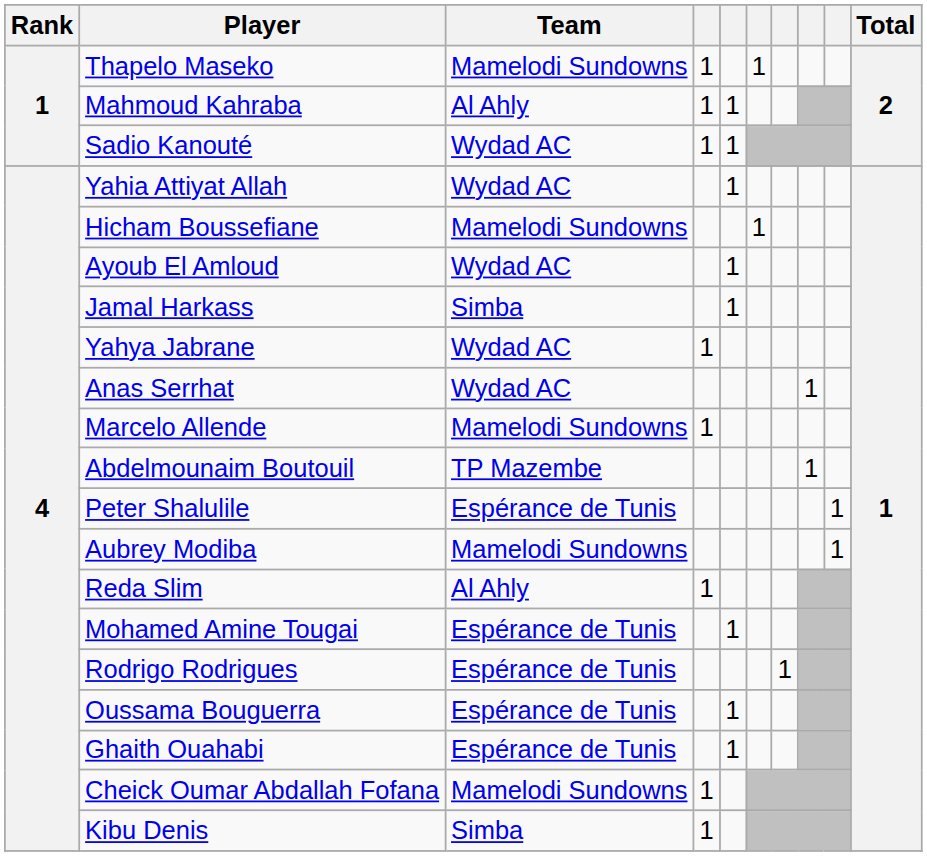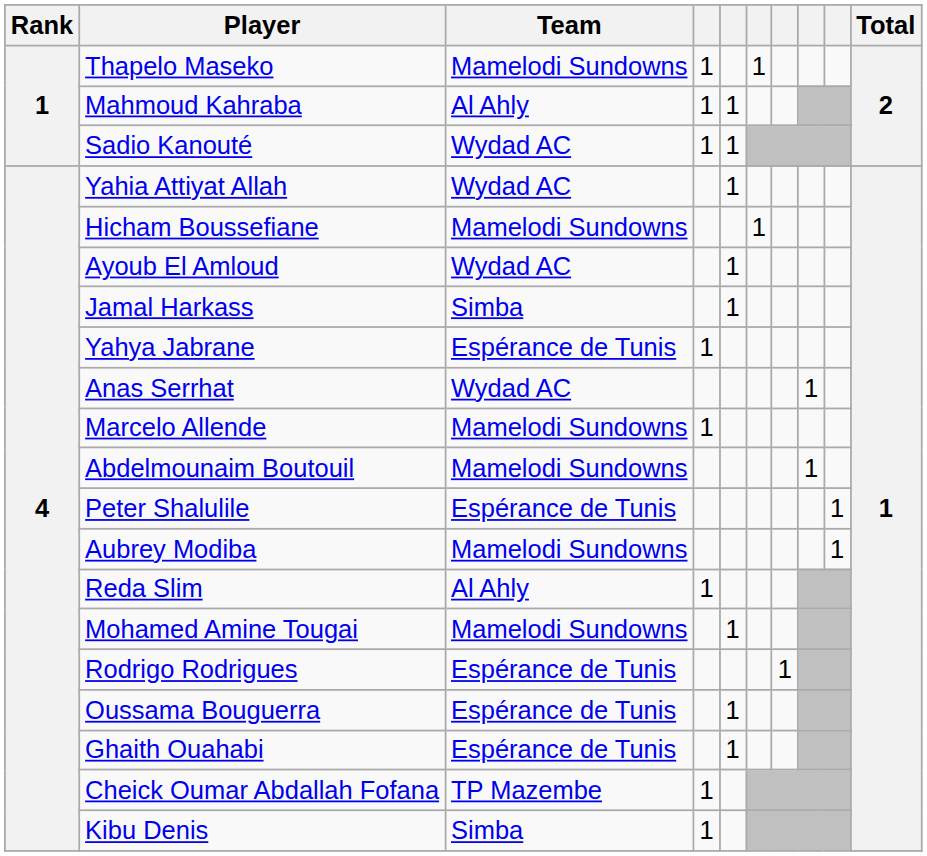 <table class="wikitable" style="text-align:center; font-size:90%">
 <tr>
 <th>Rank</th>
 <th>Player</th>
 <th>Team</th>
 <th></th>
 <th></th>
 <th></th>
 <th></th>
 <th></th>
 <th></th>
 <th>Total</th>
 </tr>
 <tr>
 <th rowspan=3>1</th>
 <td align=left> <a href='#'>Thapelo Maseko</a></td>
 <td align=left> <a href='#'>Mamelodi Sundowns</a></td>
 <td>1</td>
 <td></td>
 <td>1</td>
 <td></td>
 <td></td>
 <td></td>
 <th rowspan=3>2</th>
 </tr>
 <tr>
 <td align=left> <a href='#'>Mahmoud Kahraba</a></td>
 <td align=left> <a href='#'>Al Ahly</a></td>
 <td>1</td>
 <td>1</td>
 <td></td>
 <td></td>
 <td bgcolor=silver colspan=2></td>
 </tr>
 <tr>
 <td align=left> <a href='#'>Sadio Kanouté</a></td>
 <td align=left> <a href='#'>Wydad AC</a></td>
 <td>1</td>
 <td>1</td>
 <td bgcolor=silver colspan=4></td>
 </tr>
 <tr>
 <th rowspan=17>4</th>
 <td align=left> <a href='#'>Yahia Attiyat Allah</a></td>
 <td align=left> <a href='#'>Wydad AC</a></td>
 <td></td>
 <td>1</td>
 <td></td>
 <td></td>
 <td></td>
 <td></td>
 <th rowspan=17>1</th>
 </tr>
 <tr>
 <td align=left> <a href='#'>Hicham Boussefiane</a></td>
 <td align=left> <a href='#'>Mamelodi Sundowns</a></td>
 <td></td>
 <td></td>
 <td>1</td>
 <td></td>
 <td></td>
 <td></td>
 </tr>
 <tr>
 <td align=left> <a href='#'>Ayoub El Amloud</a></td>
 <td align=left> <a href='#'>Wydad AC</a></td>
 <td></td>
 <td>1</td>
 <td></td>
 <td></td>
 <td></td>
 <td></td>
 </tr>
 <tr>
 <td align=left> <a href='#'>Jamal Harkass</a></td>
 <td align=left> <a href='#'>Simba</a></td>
 <td></td>
 <td>1</td>
 <td></td>
 <td></td>
 <td></td>
 <td></td>
 </tr>
 <tr>
 <td align=left> <a href='#'>Yahya Jabrane</a></td>
-<td align=left> <a href='#'>Wydad AC</a></td>
+<td align=left> <a href='#'>Espérance de Tunis</a></td>
 <td>1</td>
 <td></td>
 <td></td>
 <td></td>
 <td></td>
 <td></td>
 </tr>
 <tr>
 <td align=left> <a href='#'>Anas Serrhat</a></td>
 <td align=left> <a href='#'>Wydad AC</a></td>
 <td></td>
 <td></td>
 <td></td>
 <td></td>
 <td>1</td>
 <td></td>
 </tr>
 <tr>
 <td align=left> <a href='#'>Marcelo Allende</a></td>
 <td align=left> <a href='#'>Mamelodi Sundowns</a></td>
 <td>1</td>
 <td></td>
 <td></td>
 <td></td>
 <td></td>
 <td></td>
 </tr>
 <tr>
 <td align=left> <a href='#'>Abdelmounaim Boutouil</a></td>
-<td align=left> <a href='#'>TP Mazembe</a></td>
+<td align=left> <a href='#'>Mamelodi Sundowns</a></td>
 <td></td>
 <td></td>
 <td></td>
 <td></td>
 <td>1</td>
 <td></td>
 </tr>
 <tr>
 <td align=left> <a href='#'>Peter Shalulile</a></td>
 <td align=left> <a href='#'>Espérance de Tunis</a></td>
 <td></td>
 <td></td>
 <td></td>
 <td></td>
 <td></td>
 <td>1</td>
 </tr>
 <tr>
 <td align=left> <a href='#'>Aubrey Modiba</a></td>
 <td align=left> <a href='#'>Mamelodi Sundowns</a></td>
 <td></td>
 <td></td>
 <td></td>
 <td></td>
 <td></td>
 <td>1</td>
 </tr>
 <tr>
 <td align=left> <a href='#'>Reda Slim</a></td>
 <td align=left> <a href='#'>Al Ahly</a></td>
 <td>1</td>
 <td></td>
 <td></td>
 <td></td>
 <td bgcolor=silver colspan=2></td>
 </tr>
 <tr>
 <td align=left> <a href='#'>Mohamed Amine Tougai</a></td>
-<td align=left> <a href='#'>Espérance de Tunis</a></td>
+<td align=left> <a href='#'>Mamelodi Sundowns</a></td>
 <td></td>
 <td>1</td>
 <td></td>
 <td></td>
 <td bgcolor=silver colspan=2></td>
 </tr>
 <tr>
 <td align=left> <a href='#'>Rodrigo Rodrigues</a></td>
 <td align=left> <a href='#'>Espérance de Tunis</a></td>
 <td></td>
 <td></td>
 <td></td>
 <td>1</td>
 <td bgcolor=silver colspan=2></td>
 </tr>
 <tr>
 <td align=left> <a href='#'>Oussama Bouguerra</a></td>
 <td align=left> <a href='#'>Espérance de Tunis</a></td>
 <td></td>
 <td>1</td>
 <td></td>
 <td></td>
 <td bgcolor=silver colspan=2></td>
 </tr>
 <tr>
 <td align=left> <a href='#'>Ghaith Ouahabi</a></td>
 <td align=left> <a href='#'>Espérance de Tunis</a></td>
 <td></td>
 <td>1</td>
 <td></td>
 <td></td>
 <td bgcolor=silver colspan=2></td>
 </tr>
 <tr>
 <td align=left> <a href='#'>Cheick Oumar Abdallah Fofana</a></td>
-<td align=left> <a href='#'>Mamelodi Sundowns</a></td>
+<td align=left> <a href='#'>TP Mazembe</a></td>
 <td>1</td>
 <td></td>
 <td bgcolor=silver colspan=4></td>
 </tr>
 <tr>
 <td align=left> <a href='#'>Kibu Denis</a></td>
 <td align=left> <a href='#'>Simba</a></td>
 <td>1</td>
 <td></td>
 <td bgcolor=silver colspan=4></td>
 </tr>
 </table>
